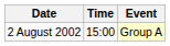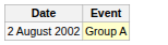 <table class = "wikitable" style="text-align:center;">
 <tr>
 <th>Date</th>
-<th>Time</th>
 <th>Event</th>
 </tr>
 <tr>
 <td>2 August 2002</td>
-<td>15:00</td>
 <td bgcolor=ffffcc>Group A</td>
 </tr>
 </table>
